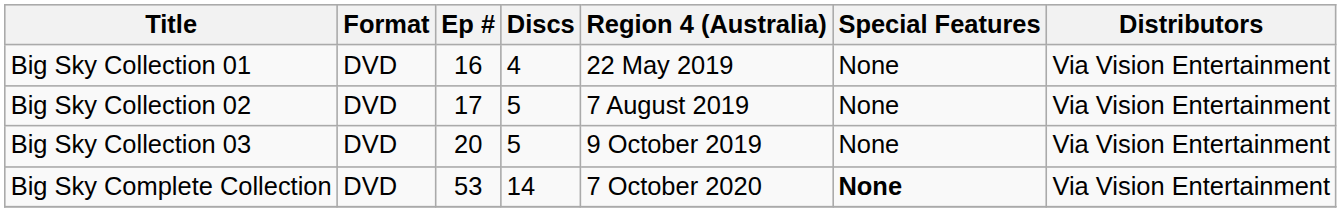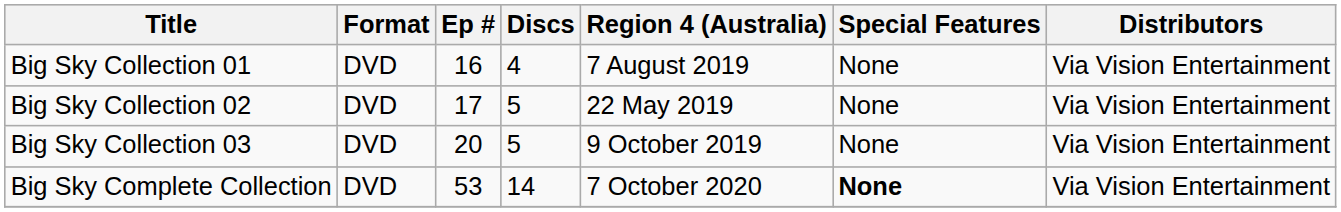 <table class="wikitable">
 <tr>
 <th>Title</th>
 <th>Format</th>
 <th>Ep #</th>
 <th>Discs</th>
 <th>Region 4 (Australia)</th>
 <th>Special Features</th>
 <th>Distributors</th>
 </tr>
 <tr>
 <td>Big Sky Collection 01</td>
 <td>DVD</td>
 <td style="text-align:center;">16</td>
 <td>4</td>
-<td>22 May 2019</td>
+<td>7 August 2019</td>
 <td>None</td>
 <td>Via Vision Entertainment</td>
 </tr>
 <tr>
 <td>Big Sky Collection 02</td>
 <td>DVD</td>
 <td style="text-align:center;">17</td>
 <td>5</td>
-<td>7 August 2019</td>
+<td>22 May 2019</td>
 <td>None</td>
 <td>Via Vision Entertainment</td>
 </tr>
 <tr>
 <td>Big Sky Collection 03</td>
 <td>DVD</td>
 <td style="text-align:center;">20</td>
 <td>5</td>
 <td>9 October 2019</td>
 <td>None</td>
 <td>Via Vision Entertainment</td>
 </tr>
 <tr>
 <td>Big Sky Complete Collection</td>
 <td>DVD</td>
 <td style="text-align:center;">53</td>
 <td>14</td>
 <td>7 October 2020</td>
 <td><strong>None</strong></td>
 <td>Via Vision Entertainment</td>
 </tr>
 <tr>
 </tr>
 </table>
